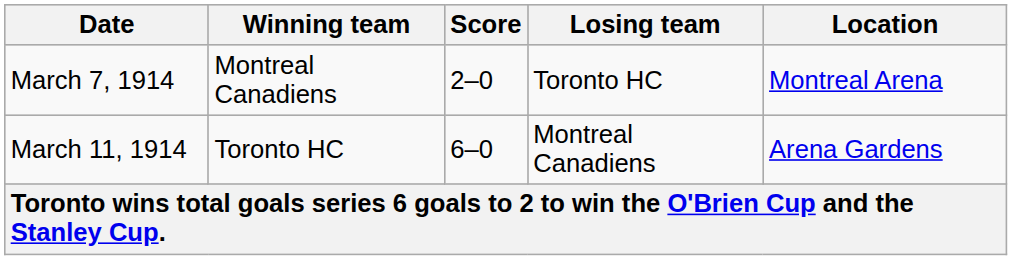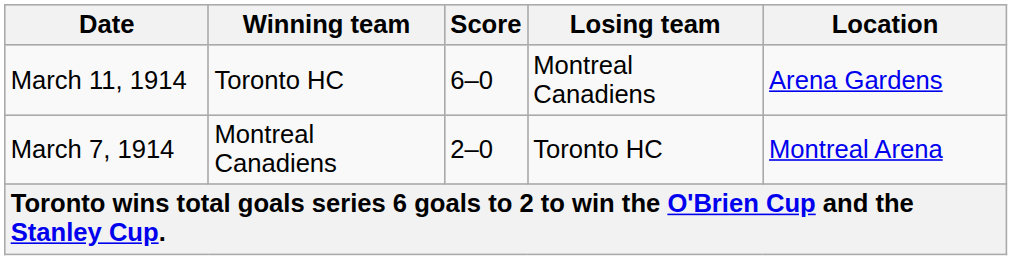 <table class="wikitable">
 <tr>
 <th width="120">Date</th>
 <th width="140">Winning team</th>
 <th width="5">Score</th>
 <th width="140">Losing team</th>
 <th width="145">Location</th>
 </tr>
 <tr>
+<td>March 11, 1914</td>
+<td>Toronto HC</td>
+<td>6–0</td>
+<td>Montreal Canadiens</td>
+<td><a href='#'>Arena Gardens</a></td>
+</tr>
+<tr>
 <td>March 7, 1914</td>
 <td>Montreal Canadiens</td>
 <td>2–0</td>
 <td>Toronto HC</td>
 <td><a href='#'>Montreal Arena</a></td>
 </tr>
 <tr>
-<td>March 11, 1914</td>
-<td>Toronto HC</td>
-<td>6–0</td>
-<td>Montreal Canadiens</td>
-<td><a href='#'>Arena Gardens</a></td>
-</tr>
-<tr>
 <th colspan="5" style="text-align:left;">Toronto wins total goals series 6 goals to 2 to win the <a href='#'>O'Brien Cup</a> and the <a href='#'>Stanley Cup</a>.</th>
 </tr>
 </table>
